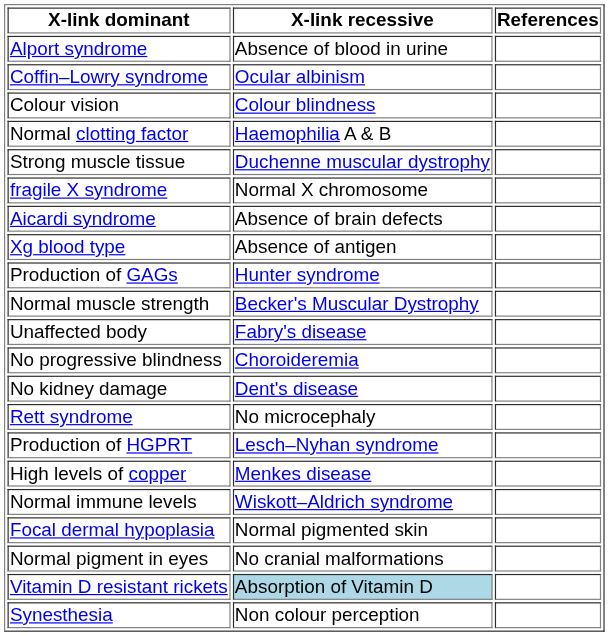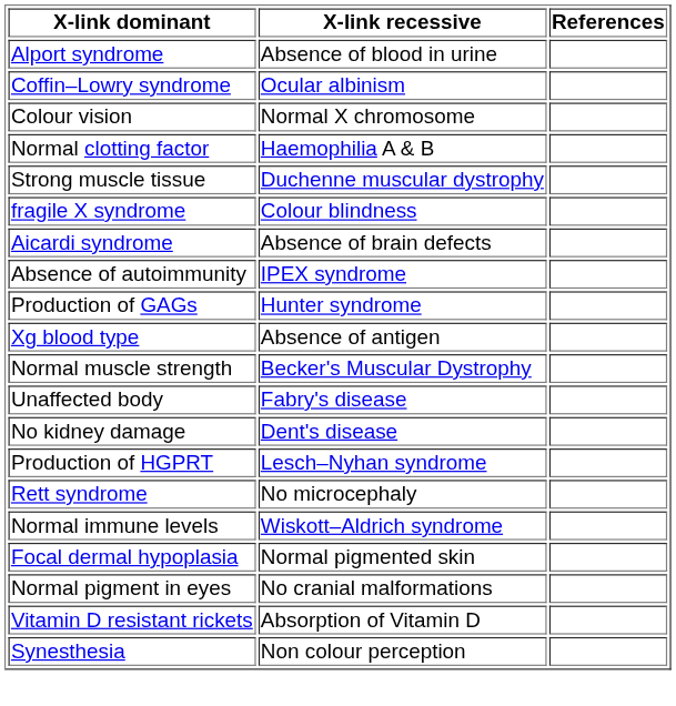 <table border=1>
 <tr>
 <th>X-link dominant</th>
 <th>X-link recessive</th>
 <th>References</th>
 </tr>
 <tr>
 <td><a href='#'>Alport syndrome</a></td>
 <td>Absence of blood in urine</td>
 <td></td>
 </tr>
 <tr>
 <td><a href='#'>Coffin–Lowry syndrome</a></td>
 <td><a href='#'>Ocular albinism</a></td>
 <td></td>
 </tr>
 <tr>
 <td>Colour vision</td>
-<td><a href='#'>Colour blindness</a></td>
+<td>Normal X chromosome</td>
 <td></td>
 </tr>
 <tr>
 <td>Normal <a href='#'>clotting factor</a></td>
 <td><a href='#'>Haemophilia</a> A & B</td>
 <td></td>
 </tr>
 <tr>
 <td>Strong muscle tissue</td>
 <td><a href='#'>Duchenne muscular dystrophy</a></td>
 <td></td>
 </tr>
 <tr>
 <td><a href='#'>fragile X syndrome</a></td>
-<td>Normal X chromosome</td>
+<td><a href='#'>Colour blindness</a></td>
 <td></td>
 </tr>
 <tr>
 <td><a href='#'>Aicardi syndrome</a></td>
 <td>Absence of brain defects</td>
 <td></td>
 </tr>
 <tr>
-<td><a href='#'>Xg blood type</a></td>
-<td>Absence of antigen</td>
+<td>Absence of autoimmunity</td>
+<td><a href='#'>IPEX syndrome</a></td>
 <td></td>
 </tr>
 <tr>
 <td>Production of <a href='#'>GAGs</a></td>
 <td><a href='#'>Hunter syndrome</a></td>
+<td></td>
+</tr>
+<tr>
+<td><a href='#'>Xg blood type</a></td>
+<td>Absence of antigen</td>
 <td></td>
 </tr>
 <tr>
 <td>Normal muscle strength</td>
 <td><a href='#'>Becker's Muscular Dystrophy</a></td>
 <td></td>
 </tr>
 <tr>
 <td>Unaffected body</td>
 <td><a href='#'>Fabry's disease</a></td>
 <td></td>
 </tr>
 <tr>
-<td>No progressive blindness</td>
-<td><a href='#'>Choroideremia</a></td>
-<td></td>
-</tr>
-<tr>
 <td>No kidney damage</td>
 <td><a href='#'>Dent's disease</a></td>
-<td></td>
-</tr>
-<tr>
-<td><a href='#'>Rett syndrome</a></td>
-<td>No microcephaly</td>
 <td></td>
 </tr>
 <tr>
 <td>Production of <a href='#'>HGPRT</a></td>
 <td><a href='#'>Lesch–Nyhan syndrome</a></td>
 <td></td>
 </tr>
 <tr>
-<td>High levels of <a href='#'>copper</a></td>
-<td><a href='#'>Menkes disease</a></td>
+<td><a href='#'>Rett syndrome</a></td>
+<td>No microcephaly</td>
 <td></td>
 </tr>
 <tr>
 <td>Normal immune levels</td>
 <td><a href='#'>Wiskott–Aldrich syndrome</a></td>
 <td></td>
 </tr>
 <tr>
 <td><a href='#'>Focal dermal hypoplasia</a></td>
 <td>Normal pigmented skin</td>
 <td></td>
 </tr>
 <tr>
 <td>Normal pigment in eyes</td>
 <td>No cranial malformations</td>
 <td></td>
 </tr>
 <tr>
 <td><a href='#'>Vitamin D resistant rickets</a></td>
-<td style="background: lightblue;">Absorption of Vitamin D</td>
+<td>Absorption of Vitamin D</td>
 <td></td>
 </tr>
 <tr>
 <td><a href='#'>Synesthesia</a></td>
 <td>Non colour perception</td>
 <td></td>
 </tr>
 </table>
